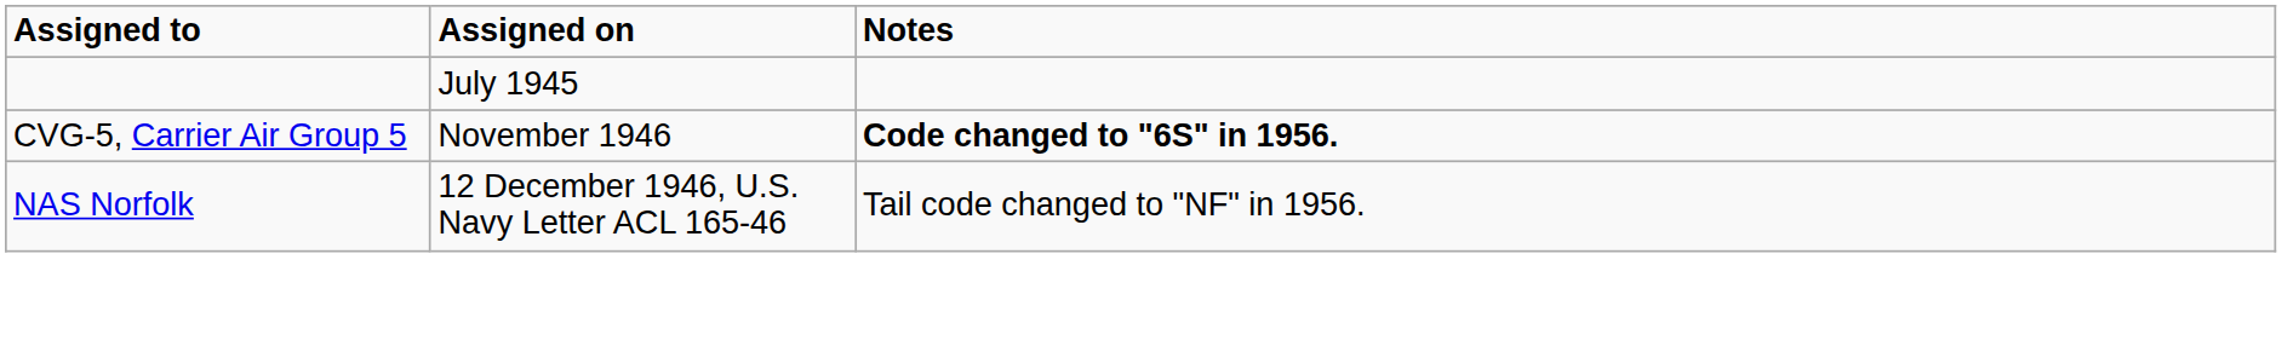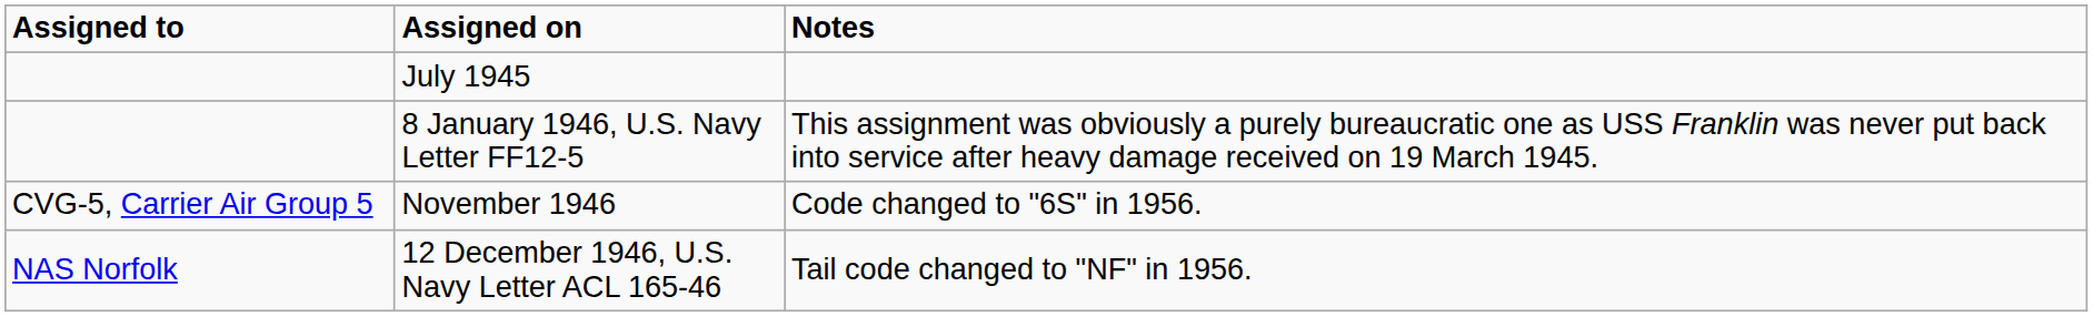 <table class="wikitable" style="width: 70%;">
 <tr>
 <td style="width: 200px;"><strong>Assigned to</strong></td>
 <td style="width: 200px;"><strong>Assigned on</strong></td>
 <td><strong>Notes</strong></td>
 </tr>
 <tr>
 <td></td>
 <td>July 1945</td>
 <td></td>
 </tr>
 <tr>
+<td></td>
+<td>8 January 1946, U.S. Navy Letter FF12-5</td>
+<td>This assignment was obviously a purely bureaucratic one as USS <em>Franklin</em> was never put back into service after heavy damage received on 19 March 1945.</td>
+</tr>
+<tr>
 <td>CVG-5, <a href='#'>Carrier Air Group 5</a></td>
 <td>November 1946</td>
-<td><strong>Code changed to "6S" in 1956.</strong></td>
+<td>Code changed to "6S" in 1956.</td>
 </tr>
 <tr>
 <td><a href='#'>NAS Norfolk</a></td>
 <td>12 December 1946, U.S. Navy Letter ACL 165-46</td>
 <td>Tail code changed to "NF" in 1956.</td>
 </tr>
 </table>
